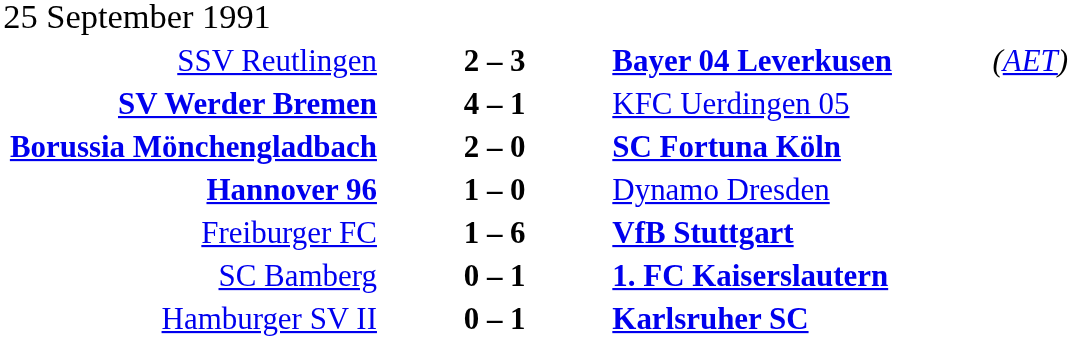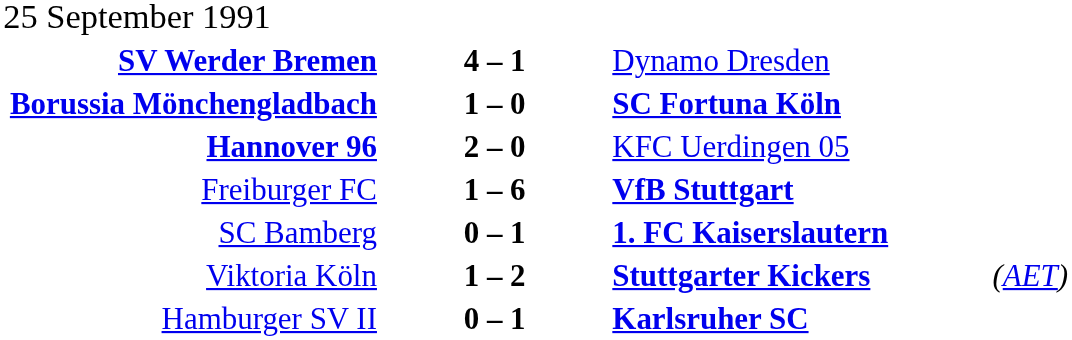 <table style="width:100%;" cellspacing="1">
 <tr>
 <th width=20%></th>
 <th width=12%></th>
 <th width=20%></th>
 <th></th>
 </tr>
 <tr>
 <td>25 September 1991</td>
 </tr>
 <tr style=font-size:90%>
-<td align=right><a href='#'>SSV Reutlingen</a></td>
-<td align=center><strong>2 – 3</strong></td>
-<td><strong><a href='#'>Bayer 04 Leverkusen</a></strong></td>
-<td><em>(<a href='#'>AET</a>)</em></td>
-</tr>
-<tr style=font-size:90%>
 <td align=right><strong><a href='#'>SV Werder Bremen</a></strong></td>
 <td align=center><strong>4 – 1</strong></td>
-<td><a href='#'>KFC Uerdingen 05</a></td>
+<td><a href='#'>Dynamo Dresden</a></td>
 </tr>
 <tr style=font-size:90%>
 <td align=right><strong><a href='#'>Borussia Mönchengladbach</a></strong></td>
-<td align=center><strong>2 – 0</strong></td>
+<td align=center><strong>1 – 0</strong></td>
 <td><strong><a href='#'>SC Fortuna Köln</a></strong></td>
 </tr>
 <tr style=font-size:90%>
 <td align=right><strong><a href='#'>Hannover 96</a></strong></td>
-<td align=center><strong>1 – 0</strong></td>
-<td><a href='#'>Dynamo Dresden</a></td>
+<td align=center><strong>2 – 0</strong></td>
+<td><a href='#'>KFC Uerdingen 05</a></td>
 </tr>
 <tr style=font-size:90%>
 <td align=right><a href='#'>Freiburger FC</a></td>
 <td align=center><strong>1 – 6</strong></td>
 <td><strong><a href='#'>VfB Stuttgart</a></strong></td>
 </tr>
 <tr style=font-size:90%>
 <td align=right><a href='#'>SC Bamberg</a></td>
 <td align=center><strong>0 – 1</strong></td>
 <td><strong><a href='#'>1. FC Kaiserslautern</a></strong></td>
 </tr>
 <tr style=font-size:90%>
+<td align=right><a href='#'>Viktoria Köln</a></td>
+<td align=center><strong>1 – 2</strong></td>
+<td><strong><a href='#'>Stuttgarter Kickers</a> </strong></td>
+<td><em>(<a href='#'>AET</a>)</em></td>
+</tr>
+<tr style=font-size:90%>
 <td align=right><a href='#'>Hamburger SV II</a></td>
 <td align=center><strong>0 – 1</strong></td>
 <td><strong><a href='#'>Karlsruher SC</a></strong></td>
 </tr>
 </table>
